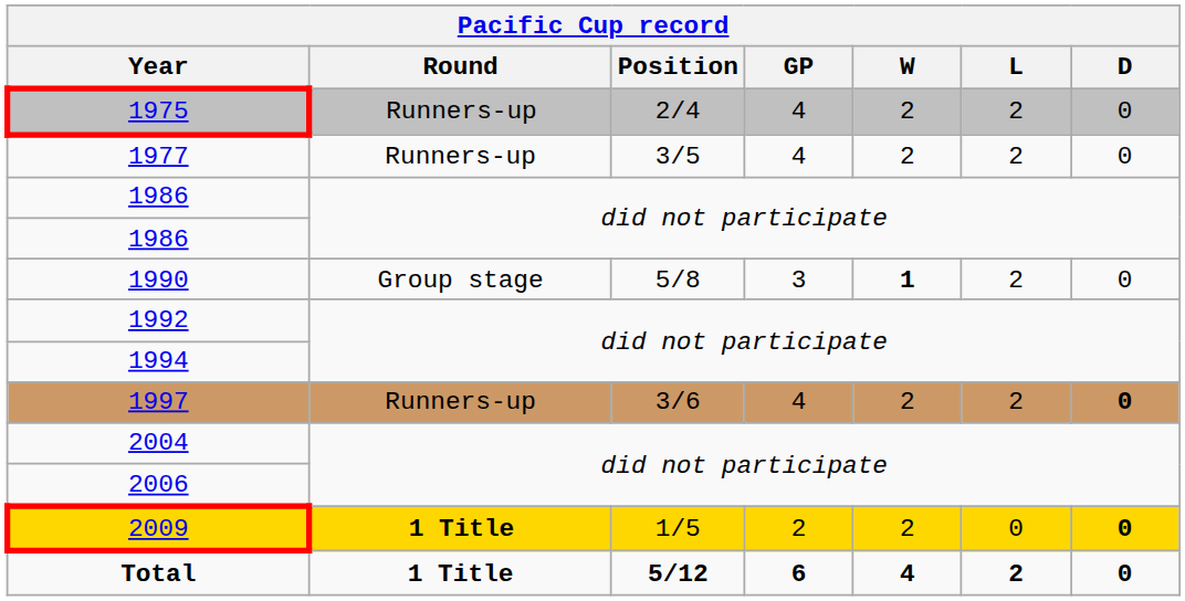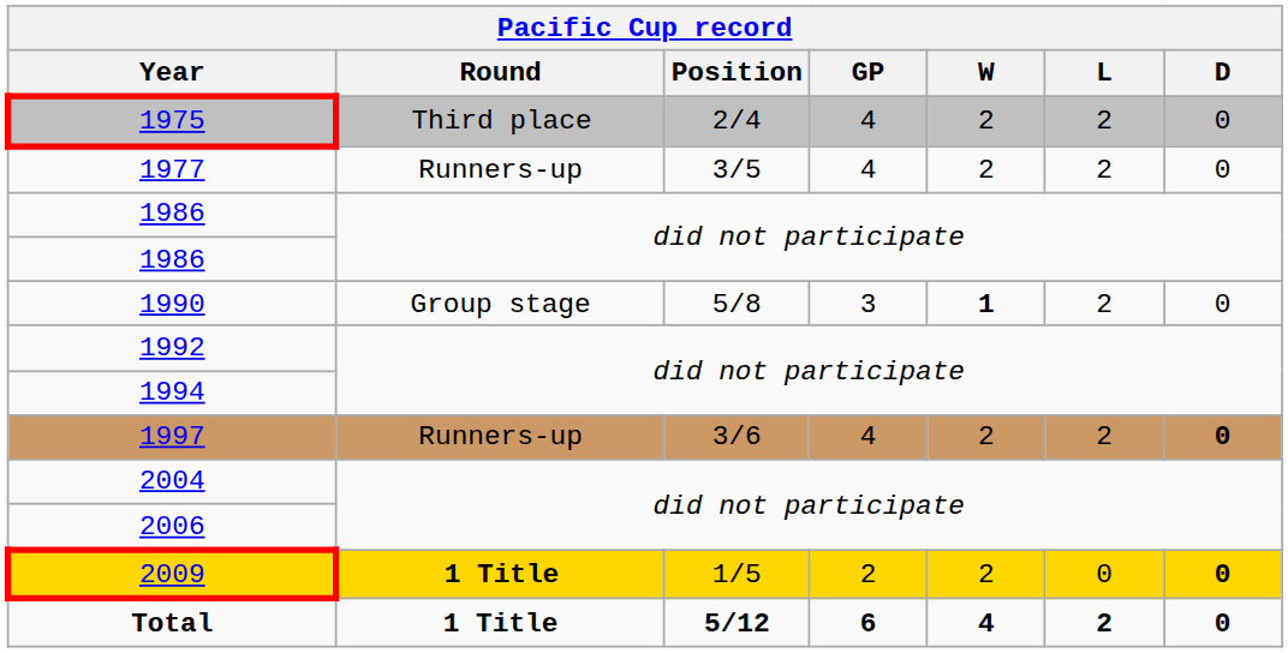 <table class="wikitable" style="text-align: center;">
 <tr>
 <th colspan=9><a href='#'>Pacific Cup record</a></th>
 </tr>
 <tr>
 <th width=150>Year</th>
 <th width=150>Round</th>
 <th width=50>Position</th>
 <th width=50>GP</th>
 <th width=50>W</th>
 <th width=50>L</th>
 <th width=50>D</th>
 </tr>
 <tr style="background:Silver;">
 <td style="border: 3px solid red"> <a href='#'>1975</a></td>
-<td>Runners-up</td>
+<td>Third place</td>
 <td>2/4</td>
 <td>4</td>
 <td>2</td>
 <td>2</td>
 <td>0</td>
 </tr>
 <tr>
 <td> <a href='#'>1977</a></td>
 <td>Runners-up</td>
 <td>3/5</td>
 <td>4</td>
 <td>2</td>
 <td>2</td>
 <td>0</td>
 </tr>
 <tr>
 <td> <a href='#'>1986</a></td>
 <td rowspan="2" colspan="6"><em>did not participate</em></td>
 </tr>
 <tr>
 <td> <a href='#'>1986</a></td>
 </tr>
 <tr>
 <td> <a href='#'>1990</a></td>
 <td>Group stage</td>
 <td>5/8</td>
 <td>3</td>
 <td><strong>1</strong></td>
 <td>2</td>
 <td>0</td>
 </tr>
 <tr>
 <td> <a href='#'>1992</a></td>
 <td rowspan="2" colspan="6"><em>did not participate</em></td>
 </tr>
 <tr>
 <td> <a href='#'>1994</a></td>
 </tr>
 <tr style="background:#CC9966;">
 <td> <a href='#'>1997</a></td>
 <td>Runners-up</td>
 <td>3/6</td>
 <td>4</td>
 <td>2</td>
 <td>2</td>
 <td><strong>0</strong></td>
 </tr>
 <tr>
 <td> <a href='#'>2004</a></td>
 <td rowspan="2" colspan="6"><em>did not participate</em></td>
 </tr>
 <tr>
 <td> <a href='#'>2006</a></td>
 </tr>
 <tr style="background:Gold;">
 <td style="border: 3px solid red"> <a href='#'>2009</a></td>
 <td><strong>1 Title</strong></td>
 <td>1/5</td>
 <td>2</td>
 <td>2</td>
 <td>0</td>
 <td><strong>0</strong></td>
 </tr>
 <tr>
 <td><strong>Total</strong></td>
 <td><strong>1 Title</strong></td>
 <td><strong>5/12</strong></td>
 <td><strong>6</strong></td>
 <td><strong>4</strong></td>
 <td><strong>2</strong></td>
 <td><strong>0</strong></td>
 </tr>
 </table>
